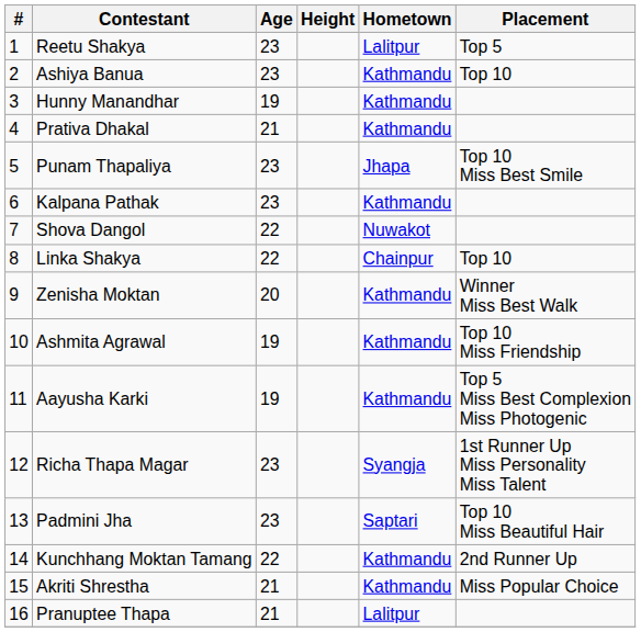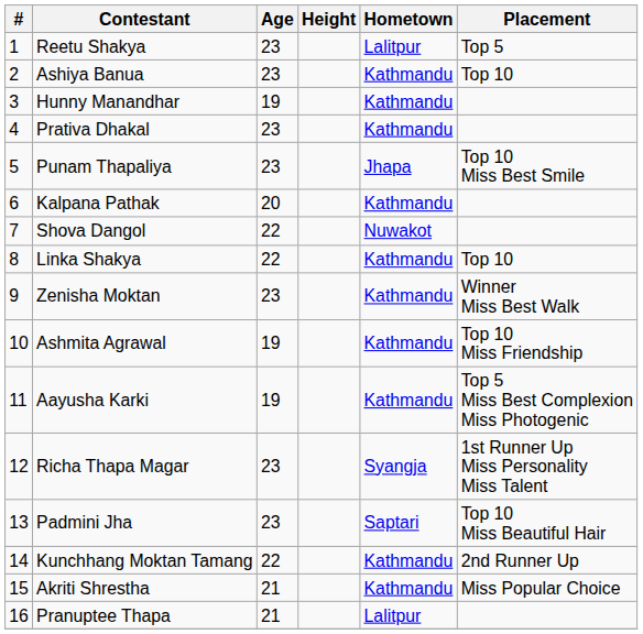 <table class="wikitable sortable" style="font-size: 95%;">
 <tr>
 <th>#</th>
 <th>Contestant</th>
 <th>Age</th>
 <th>Height</th>
 <th>Hometown</th>
 <th>Placement</th>
 </tr>
 <tr>
 <td>1</td>
 <td>Reetu Shakya</td>
 <td>23</td>
 <td></td>
 <td><a href='#'>Lalitpur</a></td>
 <td>Top 5</td>
 </tr>
 <tr>
 <td>2</td>
 <td>Ashiya Banua</td>
 <td>23</td>
 <td></td>
 <td><a href='#'>Kathmandu</a></td>
 <td>Top 10</td>
 </tr>
 <tr>
 <td>3</td>
 <td>Hunny Manandhar</td>
 <td>19</td>
 <td></td>
 <td><a href='#'>Kathmandu</a></td>
 <td></td>
 </tr>
 <tr>
 <td>4</td>
 <td>Prativa Dhakal</td>
-<td>21</td>
+<td>23</td>
 <td></td>
 <td><a href='#'>Kathmandu</a></td>
 <td></td>
 </tr>
 <tr>
 <td>5</td>
 <td>Punam Thapaliya</td>
 <td>23</td>
 <td></td>
 <td><a href='#'>Jhapa</a></td>
 <td>Top 10 <br> Miss Best Smile</td>
 </tr>
 <tr>
 <td>6</td>
 <td>Kalpana Pathak</td>
-<td>23</td>
+<td>20</td>
 <td></td>
 <td><a href='#'>Kathmandu</a></td>
 <td></td>
 </tr>
 <tr>
 <td>7</td>
 <td>Shova Dangol</td>
 <td>22</td>
 <td></td>
 <td><a href='#'>Nuwakot</a></td>
 <td></td>
 </tr>
 <tr>
 <td>8</td>
 <td>Linka Shakya</td>
 <td>22</td>
 <td></td>
-<td><a href='#'>Chainpur</a></td>
+<td><a href='#'>Kathmandu</a></td>
 <td>Top 10</td>
 </tr>
 <tr>
 <td>9</td>
 <td>Zenisha Moktan</td>
-<td>20</td>
+<td>23</td>
 <td></td>
 <td><a href='#'>Kathmandu</a></td>
 <td>Winner <br> Miss Best Walk</td>
 </tr>
 <tr>
 <td>10</td>
 <td>Ashmita Agrawal</td>
 <td>19</td>
 <td></td>
 <td><a href='#'>Kathmandu</a></td>
 <td>Top 10 <br> Miss Friendship</td>
 </tr>
 <tr>
 <td>11</td>
 <td>Aayusha Karki</td>
 <td>19</td>
 <td></td>
 <td><a href='#'>Kathmandu</a></td>
 <td>Top 5 <br> Miss Best Complexion <br> Miss Photogenic</td>
 </tr>
 <tr>
 <td>12</td>
 <td>Richa Thapa Magar</td>
 <td>23</td>
 <td></td>
 <td><a href='#'>Syangja</a></td>
 <td>1st Runner Up <br> Miss Personality <br> Miss Talent</td>
 </tr>
 <tr>
 <td>13</td>
 <td>Padmini Jha</td>
 <td>23</td>
 <td></td>
 <td><a href='#'>Saptari</a></td>
 <td>Top 10 <br> Miss Beautiful Hair</td>
 </tr>
 <tr>
 <td>14</td>
 <td>Kunchhang Moktan Tamang</td>
 <td>22</td>
 <td></td>
 <td><a href='#'>Kathmandu</a></td>
 <td>2nd Runner Up</td>
 </tr>
 <tr>
 <td>15</td>
 <td>Akriti Shrestha</td>
 <td>21</td>
 <td></td>
 <td><a href='#'>Kathmandu</a></td>
 <td>Miss Popular Choice</td>
 </tr>
 <tr>
 <td>16</td>
 <td>Pranuptee Thapa</td>
 <td>21</td>
 <td></td>
 <td><a href='#'>Lalitpur</a></td>
 <td></td>
 </tr>
 <tr>
 </tr>
 </table>
